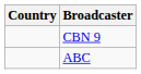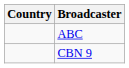 <table class="wikitable">
 <tr>
 <th align=center>Country</th>
 <th align=center>Broadcaster</th>
 </tr>
 <tr>
 <td></td>
-<td><a href='#'>CBN 9</a></td>
+<td><a href='#'>ABC</a></td>
 </tr>
 <tr>
 <td></td>
-<td><a href='#'>ABC</a></td>
+<td><a href='#'>CBN 9</a></td>
 </tr>
 </table>
